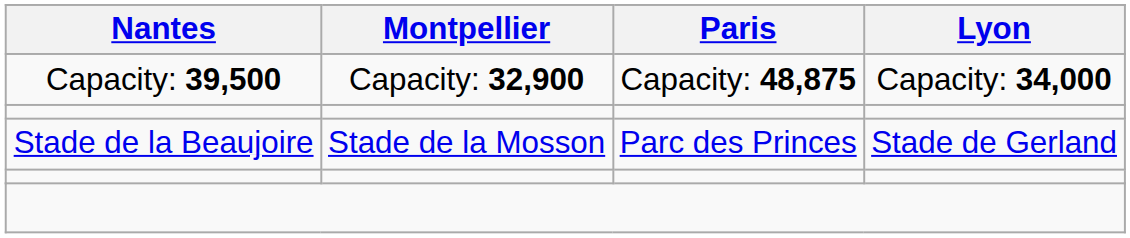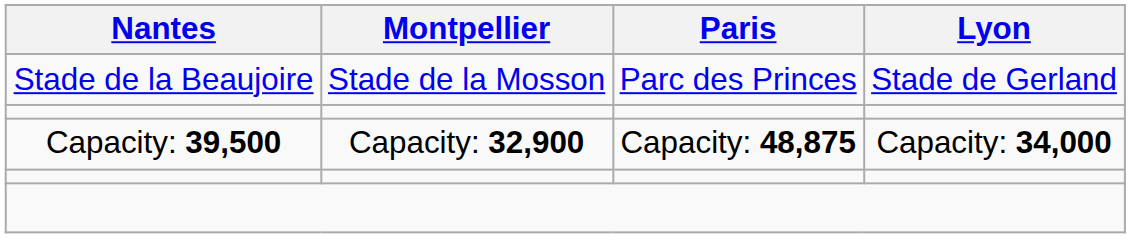 <table class="wikitable" style="margin:1em auto; text-align:center">
 <tr>
 <th><a href='#'>Nantes</a></th>
 <th><a href='#'>Montpellier</a></th>
 <th><a href='#'>Paris</a></th>
 <th><a href='#'>Lyon</a></th>
 </tr>
 <tr>
-<td>Capacity: <strong>39,500</strong></td>
-<td>Capacity: <strong>32,900</strong></td>
-<td>Capacity: <strong>48,875</strong></td>
-<td>Capacity: <strong>34,000</strong></td>
+<td><a href='#'>Stade de la Beaujoire</a></td>
+<td><a href='#'>Stade de la Mosson</a></td>
+<td><a href='#'>Parc des Princes</a></td>
+<td><a href='#'>Stade de Gerland</a></td>
 </tr>
 <tr>
 <td><small></small></td>
 <td><small></small></td>
 <td><small></small></td>
 <td><small></small></td>
 </tr>
 <tr>
-<td><a href='#'>Stade de la Beaujoire</a></td>
-<td><a href='#'>Stade de la Mosson</a></td>
-<td><a href='#'>Parc des Princes</a></td>
-<td><a href='#'>Stade de Gerland</a></td>
+<td>Capacity: <strong>39,500</strong></td>
+<td>Capacity: <strong>32,900</strong></td>
+<td>Capacity: <strong>48,875</strong></td>
+<td>Capacity: <strong>34,000</strong></td>
 </tr>
 <tr>
 <td></td>
 <td></td>
 <td></td>
 <td></td>
 </tr>
 <tr>
 <td colspan="4" rowspan="10"><br></td>
 </tr>
 <tr>
 </tr>
 </table>
